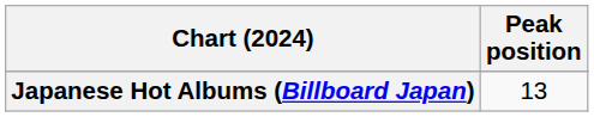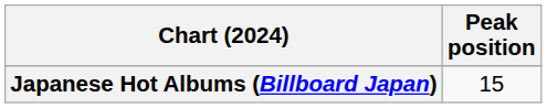 <table class="wikitable sortable plainrowheaders" style="text-align:center;">
 <tr>
 <th scope="col">Chart (2024)</th>
 <th scope="col">Peak<br>position</th>
 </tr>
 <tr>
 </tr>
 <tr>
 <th scope="row">Japanese Hot Albums (<em><a href='#'>Billboard Japan</a></em>)</th>
-<td>13</td>
+<td>15</td>
 </tr>
 </table>
